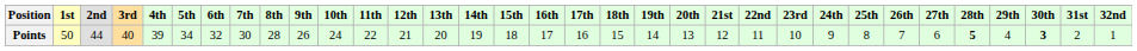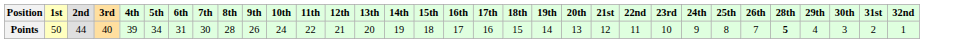 <table class="wikitable" style="font-size:85%; text-align:center">
 <tr>
 <th>Position</th>
 <td style="background:#ffffbf;"> <strong>1st</strong> </td>
 <td style="background:#dfdfdf;"> <strong>2nd</strong> </td>
 <td style="background:#ffdf9f;"> <strong>3rd</strong> </td>
 <td style="background:#dfffdf;"> <strong>4th</strong> </td>
 <td style="background:#dfffdf;"> <strong>5th</strong> </td>
 <td style="background:#dfffdf;"> <strong>6th</strong> </td>
 <td style="background:#dfffdf;"> <strong>7th</strong> </td>
 <td style="background:#dfffdf;"> <strong>8th</strong> </td>
 <td style="background:#dfffdf;"> <strong>9th</strong> </td>
 <td style="background:#dfffdf;"> <strong>10th</strong> </td>
 <td style="background:#dfffdf;"> <strong>11th</strong> </td>
 <td style="background:#dfffdf;"> <strong>12th</strong> </td>
 <td style="background:#dfffdf;"> <strong>13th</strong> </td>
 <td style="background:#dfffdf;"> <strong>14th</strong> </td>
 <td style="background:#dfffdf;"> <strong>15th</strong> </td>
 <td style="background:#dfffdf;"> <strong>16th</strong> </td>
 <td style="background:#dfffdf;"> <strong>17th</strong> </td>
 <td style="background:#dfffdf;"> <strong>18th</strong> </td>
 <td style="background:#dfffdf;"> <strong>19th</strong> </td>
 <td style="background:#dfffdf;"> <strong>20th</strong> </td>
 <td style="background:#dfffdf;"> <strong>21st</strong> </td>
 <td style="background:#dfffdf;"> <strong>22nd</strong> </td>
 <td style="background:#dfffdf;"> <strong>23rd</strong> </td>
 <td style="background:#dfffdf;"> <strong>24th</strong> </td>
 <td style="background:#dfffdf;"> <strong>25th</strong> </td>
 <td style="background:#dfffdf;"> <strong>26th</strong> </td>
-<td style="background:#dfffdf;"> <strong>27th</strong> </td>
 <td style="background:#dfffdf;"> <strong>28th</strong> </td>
 <td style="background:#dfffdf;"> <strong>29th</strong> </td>
 <td style="background:#dfffdf;"> <strong>30th</strong> </td>
 <td style="background:#dfffdf;"> <strong>31st</strong> </td>
 <td style="background:#dfffdf;"> <strong>32nd</strong> </td>
 </tr>
 <tr>
 <th>Points</th>
 <td style="background:#ffffbf;">50</td>
 <td style="background:#dfdfdf;">44</td>
 <td style="background:#ffdf9f;">40</td>
 <td style="background:#dfffdf;">39</td>
 <td style="background:#dfffdf;">34</td>
-<td style="background:#dfffdf;">32</td>
+<td style="background:#dfffdf;">31</td>
 <td style="background:#dfffdf;">30</td>
 <td style="background:#dfffdf;">28</td>
 <td style="background:#dfffdf;">26</td>
 <td style="background:#dfffdf;">24</td>
 <td style="background:#dfffdf;">22</td>
 <td style="background:#dfffdf;">21</td>
 <td style="background:#dfffdf;">20</td>
 <td style="background:#dfffdf;">19</td>
 <td style="background:#dfffdf;">18</td>
 <td style="background:#dfffdf;">17</td>
 <td style="background:#dfffdf;">16</td>
 <td style="background:#dfffdf;">15</td>
 <td style="background:#dfffdf;">14</td>
 <td style="background:#dfffdf;">13</td>
 <td style="background:#dfffdf;">12</td>
 <td style="background:#dfffdf;">11</td>
 <td style="background:#dfffdf;">10</td>
 <td style="background:#dfffdf;">9</td>
 <td style="background:#dfffdf;">8</td>
 <td style="background:#dfffdf;">7</td>
-<td style="background:#dfffdf;">6</td>
 <td style="background:#dfffdf;"><strong>5</strong></td>
 <td style="background:#dfffdf;">4</td>
-<td style="background:#dfffdf;"><strong>3</strong></td>
+<td style="background:#dfffdf;">3</td>
 <td style="background:#dfffdf;">2</td>
 <td style="background:#dfffdf;">1</td>
 </tr>
 </table>
